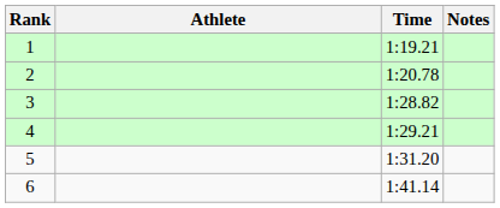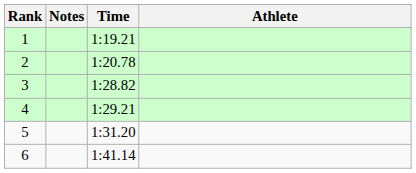 <table class="wikitable" style="text-align:center">
 <tr>
 <th>Rank</th>
+<th>Notes</th>
+<th>Time</th>
 <th Style="width:18em">Athlete</th>
-<th>Time</th>
-<th>Notes</th>
 </tr>
 <tr style="background:#cfc">
 <td>1</td>
+<td></td>
+<td>1:19.21</td>
 <td style="text-align:left"></td>
-<td>1:19.21</td>
-<td></td>
 </tr>
 <tr style="background:#cfc">
 <td>2</td>
+<td></td>
+<td>1:20.78</td>
 <td style="text-align:left"></td>
-<td>1:20.78</td>
-<td></td>
 </tr>
 <tr style="background:#cfc">
 <td>3</td>
+<td></td>
+<td>1:28.82</td>
 <td style="text-align:left"></td>
-<td>1:28.82</td>
-<td></td>
 </tr>
 <tr style="background:#cfc">
 <td>4</td>
+<td></td>
+<td>1:29.21</td>
 <td style="text-align:left"></td>
-<td>1:29.21</td>
-<td></td>
 </tr>
 <tr>
 <td>5</td>
+<td></td>
+<td>1:31.20</td>
 <td style="text-align:left"></td>
-<td>1:31.20</td>
-<td></td>
 </tr>
 <tr>
 <td>6</td>
+<td></td>
+<td>1:41.14</td>
 <td style="text-align:left"></td>
-<td>1:41.14</td>
-<td></td>
 </tr>
 </table>
